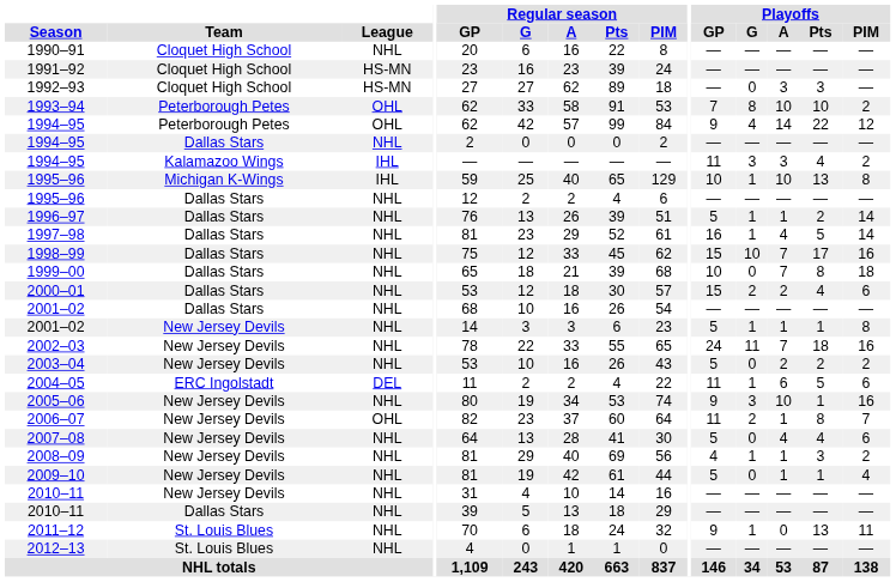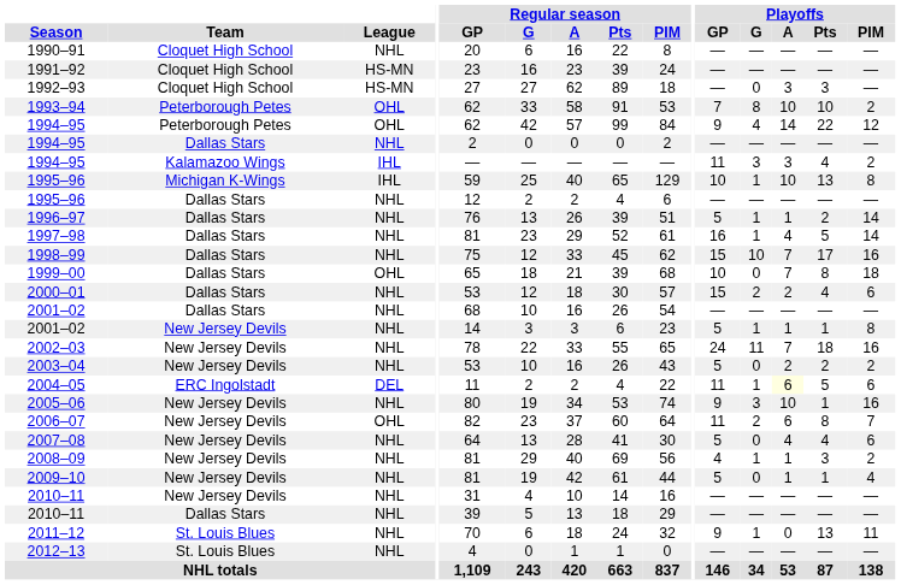 <table border="0" cellpadding="1" cellspacing="0" style="text-align:center; width:60em;">
 <tr bgcolor="#e0e0e0">
 <th colspan="3" bgcolor="#ffffff"></th>
 <th rowspan="100" bgcolor="#ffffff"></th>
 <th colspan="5"><a href='#'>Regular season</a></th>
 <th rowspan="100" bgcolor="#ffffff"></th>
 <th colspan="5"><a href='#'>Playoffs</a></th>
 </tr>
 <tr bgcolor="#e0e0e0">
 <th><a href='#'>Season</a></th>
 <th>Team</th>
 <th>League</th>
 <th>GP</th>
 <th><a href='#'>G</a></th>
 <th><a href='#'>A</a></th>
 <th><a href='#'>Pts</a></th>
 <th><a href='#'>PIM</a></th>
 <th>GP</th>
 <th>G</th>
 <th>A</th>
 <th>Pts</th>
 <th>PIM</th>
 </tr>
 <tr>
 <td>1990–91</td>
 <td><a href='#'>Cloquet High School</a></td>
 <td>NHL</td>
 <td>20</td>
 <td>6</td>
 <td>16</td>
 <td>22</td>
 <td>8</td>
 <td>—</td>
 <td>—</td>
 <td>—</td>
 <td>—</td>
 <td>—</td>
 </tr>
 <tr bgcolor="#f0f0f0">
 <td>1991–92</td>
 <td>Cloquet High School</td>
 <td>HS-MN</td>
 <td>23</td>
 <td>16</td>
 <td>23</td>
 <td>39</td>
 <td>24</td>
 <td>—</td>
 <td>—</td>
 <td>—</td>
 <td>—</td>
 <td>—</td>
 </tr>
 <tr>
 <td>1992–93</td>
 <td>Cloquet High School</td>
 <td>HS-MN</td>
 <td>27</td>
 <td>27</td>
 <td>62</td>
 <td>89</td>
 <td>18</td>
 <td>—</td>
 <td>0</td>
 <td>3</td>
 <td>3</td>
 <td>—</td>
 </tr>
 <tr bgcolor="#f0f0f0">
 <td><a href='#'>1993–94</a></td>
 <td><a href='#'>Peterborough Petes</a></td>
 <td><a href='#'>OHL</a></td>
 <td>62</td>
 <td>33</td>
 <td>58</td>
 <td>91</td>
 <td>53</td>
 <td>7</td>
 <td>8</td>
 <td>10</td>
 <td>10</td>
 <td>2</td>
 </tr>
 <tr>
 <td><a href='#'>1994–95</a></td>
 <td>Peterborough Petes</td>
 <td>OHL</td>
 <td>62</td>
 <td>42</td>
 <td>57</td>
 <td>99</td>
 <td>84</td>
 <td>9</td>
 <td>4</td>
 <td>14</td>
 <td>22</td>
 <td>12</td>
 </tr>
 <tr bgcolor="#f0f0f0">
 <td><a href='#'>1994–95</a></td>
 <td><a href='#'>Dallas Stars</a></td>
 <td><a href='#'>NHL</a></td>
 <td>2</td>
 <td>0</td>
 <td>0</td>
 <td>0</td>
 <td>2</td>
 <td>—</td>
 <td>—</td>
 <td>—</td>
 <td>—</td>
 <td>—</td>
 </tr>
 <tr>
 <td><a href='#'>1994–95</a></td>
 <td><a href='#'>Kalamazoo Wings</a></td>
 <td><a href='#'>IHL</a></td>
 <td>—</td>
 <td>—</td>
 <td>—</td>
 <td>—</td>
 <td>—</td>
 <td>11</td>
 <td>3</td>
 <td>3</td>
 <td>4</td>
 <td>2</td>
 </tr>
 <tr bgcolor="#f0f0f0">
 <td><a href='#'>1995–96</a></td>
 <td><a href='#'>Michigan K-Wings</a></td>
 <td>IHL</td>
 <td>59</td>
 <td>25</td>
 <td>40</td>
 <td>65</td>
 <td>129</td>
 <td>10</td>
 <td>1</td>
 <td>10</td>
 <td>13</td>
 <td>8</td>
 </tr>
 <tr>
 <td><a href='#'>1995–96</a></td>
 <td>Dallas Stars</td>
 <td>NHL</td>
 <td>12</td>
 <td>2</td>
 <td>2</td>
 <td>4</td>
 <td>6</td>
 <td>—</td>
 <td>—</td>
 <td>—</td>
 <td>—</td>
 <td>—</td>
 </tr>
 <tr bgcolor="#f0f0f0">
 <td><a href='#'>1996–97</a></td>
 <td>Dallas Stars</td>
 <td>NHL</td>
 <td>76</td>
 <td>13</td>
 <td>26</td>
 <td>39</td>
 <td>51</td>
 <td>5</td>
 <td>1</td>
 <td>1</td>
 <td>2</td>
 <td>14</td>
 </tr>
 <tr>
 <td><a href='#'>1997–98</a></td>
 <td>Dallas Stars</td>
 <td>NHL</td>
 <td>81</td>
 <td>23</td>
 <td>29</td>
 <td>52</td>
 <td>61</td>
 <td>16</td>
 <td>1</td>
 <td>4</td>
 <td>5</td>
 <td>14</td>
 </tr>
 <tr bgcolor="#f0f0f0">
 <td><a href='#'>1998–99</a></td>
 <td>Dallas Stars</td>
 <td>NHL</td>
 <td>75</td>
 <td>12</td>
 <td>33</td>
 <td>45</td>
 <td>62</td>
 <td>15</td>
 <td>10</td>
 <td>7</td>
 <td>17</td>
 <td>16</td>
 </tr>
 <tr>
 <td><a href='#'>1999–00</a></td>
 <td>Dallas Stars</td>
-<td>NHL</td>
+<td>OHL</td>
 <td>65</td>
 <td>18</td>
 <td>21</td>
 <td>39</td>
 <td>68</td>
 <td>10</td>
 <td>0</td>
 <td>7</td>
 <td>8</td>
 <td>18</td>
 </tr>
 <tr bgcolor="#f0f0f0">
 <td><a href='#'>2000–01</a></td>
 <td>Dallas Stars</td>
 <td>NHL</td>
 <td>53</td>
 <td>12</td>
 <td>18</td>
 <td>30</td>
 <td>57</td>
 <td>15</td>
 <td>2</td>
 <td>2</td>
 <td>4</td>
 <td>6</td>
 </tr>
 <tr>
 <td><a href='#'>2001–02</a></td>
 <td>Dallas Stars</td>
 <td>NHL</td>
 <td>68</td>
 <td>10</td>
 <td>16</td>
 <td>26</td>
 <td>54</td>
 <td>—</td>
 <td>—</td>
 <td>—</td>
 <td>—</td>
 <td>—</td>
 </tr>
 <tr bgcolor="#f0f0f0">
 <td>2001–02</td>
 <td><a href='#'>New Jersey Devils</a></td>
 <td>NHL</td>
 <td>14</td>
 <td>3</td>
 <td>3</td>
 <td>6</td>
 <td>23</td>
 <td>5</td>
 <td>1</td>
 <td>1</td>
 <td>1</td>
 <td>8</td>
 </tr>
 <tr>
 <td><a href='#'>2002–03</a></td>
 <td>New Jersey Devils</td>
 <td>NHL</td>
 <td>78</td>
 <td>22</td>
 <td>33</td>
 <td>55</td>
 <td>65</td>
 <td>24</td>
 <td>11</td>
 <td>7</td>
 <td>18</td>
 <td>16</td>
 </tr>
 <tr bgcolor="#f0f0f0">
 <td><a href='#'>2003–04</a></td>
 <td>New Jersey Devils</td>
 <td>NHL</td>
 <td>53</td>
 <td>10</td>
 <td>16</td>
 <td>26</td>
 <td>43</td>
 <td>5</td>
 <td>0</td>
 <td>2</td>
 <td>2</td>
 <td>2</td>
 </tr>
 <tr>
 <td><a href='#'>2004–05</a></td>
 <td><a href='#'>ERC Ingolstadt</a></td>
 <td><a href='#'>DEL</a></td>
 <td>11</td>
 <td>2</td>
 <td>2</td>
 <td>4</td>
 <td>22</td>
 <td>11</td>
 <td>1</td>
-<td>6</td>
+<td style="background: lightyellow;">6</td>
 <td>5</td>
 <td>6</td>
 </tr>
 <tr bgcolor="#f0f0f0">
 <td><a href='#'>2005–06</a></td>
 <td>New Jersey Devils</td>
 <td>NHL</td>
 <td>80</td>
 <td>19</td>
 <td>34</td>
 <td>53</td>
 <td>74</td>
 <td>9</td>
 <td>3</td>
 <td>10</td>
 <td>1</td>
 <td>16</td>
 </tr>
 <tr>
 <td><a href='#'>2006–07</a></td>
 <td>New Jersey Devils</td>
 <td>OHL</td>
 <td>82</td>
 <td>23</td>
 <td>37</td>
 <td>60</td>
 <td>64</td>
 <td>11</td>
 <td>2</td>
-<td>1</td>
+<td>6</td>
 <td>8</td>
 <td>7</td>
 </tr>
 <tr bgcolor="#f0f0f0">
 <td><a href='#'>2007–08</a></td>
 <td>New Jersey Devils</td>
 <td>NHL</td>
 <td>64</td>
 <td>13</td>
 <td>28</td>
 <td>41</td>
 <td>30</td>
 <td>5</td>
 <td>0</td>
 <td>4</td>
 <td>4</td>
 <td>6</td>
 </tr>
 <tr>
 <td><a href='#'>2008–09</a></td>
 <td>New Jersey Devils</td>
 <td>NHL</td>
 <td>81</td>
 <td>29</td>
 <td>40</td>
 <td>69</td>
 <td>56</td>
 <td>4</td>
 <td>1</td>
 <td>1</td>
 <td>3</td>
 <td>2</td>
 </tr>
 <tr bgcolor="#f0f0f0">
 <td><a href='#'>2009–10</a></td>
 <td>New Jersey Devils</td>
 <td>NHL</td>
 <td>81</td>
 <td>19</td>
 <td>42</td>
 <td>61</td>
 <td>44</td>
 <td>5</td>
 <td>0</td>
 <td>1</td>
 <td>1</td>
 <td>4</td>
 </tr>
 <tr>
 <td><a href='#'>2010–11</a></td>
 <td>New Jersey Devils</td>
 <td>NHL</td>
 <td>31</td>
 <td>4</td>
 <td>10</td>
 <td>14</td>
 <td>16</td>
 <td>—</td>
 <td>—</td>
 <td>—</td>
 <td>—</td>
 <td>—</td>
 </tr>
 <tr bgcolor="#f0f0f0">
 <td>2010–11</td>
 <td>Dallas Stars</td>
 <td>NHL</td>
 <td>39</td>
 <td>5</td>
 <td>13</td>
 <td>18</td>
 <td>29</td>
 <td>—</td>
 <td>—</td>
 <td>—</td>
 <td>—</td>
 <td>—</td>
 </tr>
 <tr>
 <td><a href='#'>2011–12</a></td>
 <td><a href='#'>St. Louis Blues</a></td>
 <td>NHL</td>
 <td>70</td>
 <td>6</td>
 <td>18</td>
 <td>24</td>
 <td>32</td>
 <td>9</td>
 <td>1</td>
 <td>0</td>
 <td>13</td>
 <td>11</td>
 </tr>
 <tr bgcolor="#f0f0f0">
 <td><a href='#'>2012–13</a></td>
 <td>St. Louis Blues</td>
 <td>NHL</td>
 <td>4</td>
 <td>0</td>
 <td>1</td>
 <td>1</td>
 <td>0</td>
 <td>—</td>
 <td>—</td>
 <td>—</td>
 <td>—</td>
 <td>—</td>
 </tr>
 <tr bgcolor="#e0e0e0">
 <th colspan="3">NHL totals</th>
 <th>1,109</th>
 <th>243</th>
 <th>420</th>
 <th>663</th>
 <th>837</th>
 <th>146</th>
 <th>34</th>
 <th>53</th>
 <th>87</th>
 <th>138</th>
 </tr>
 </table>
